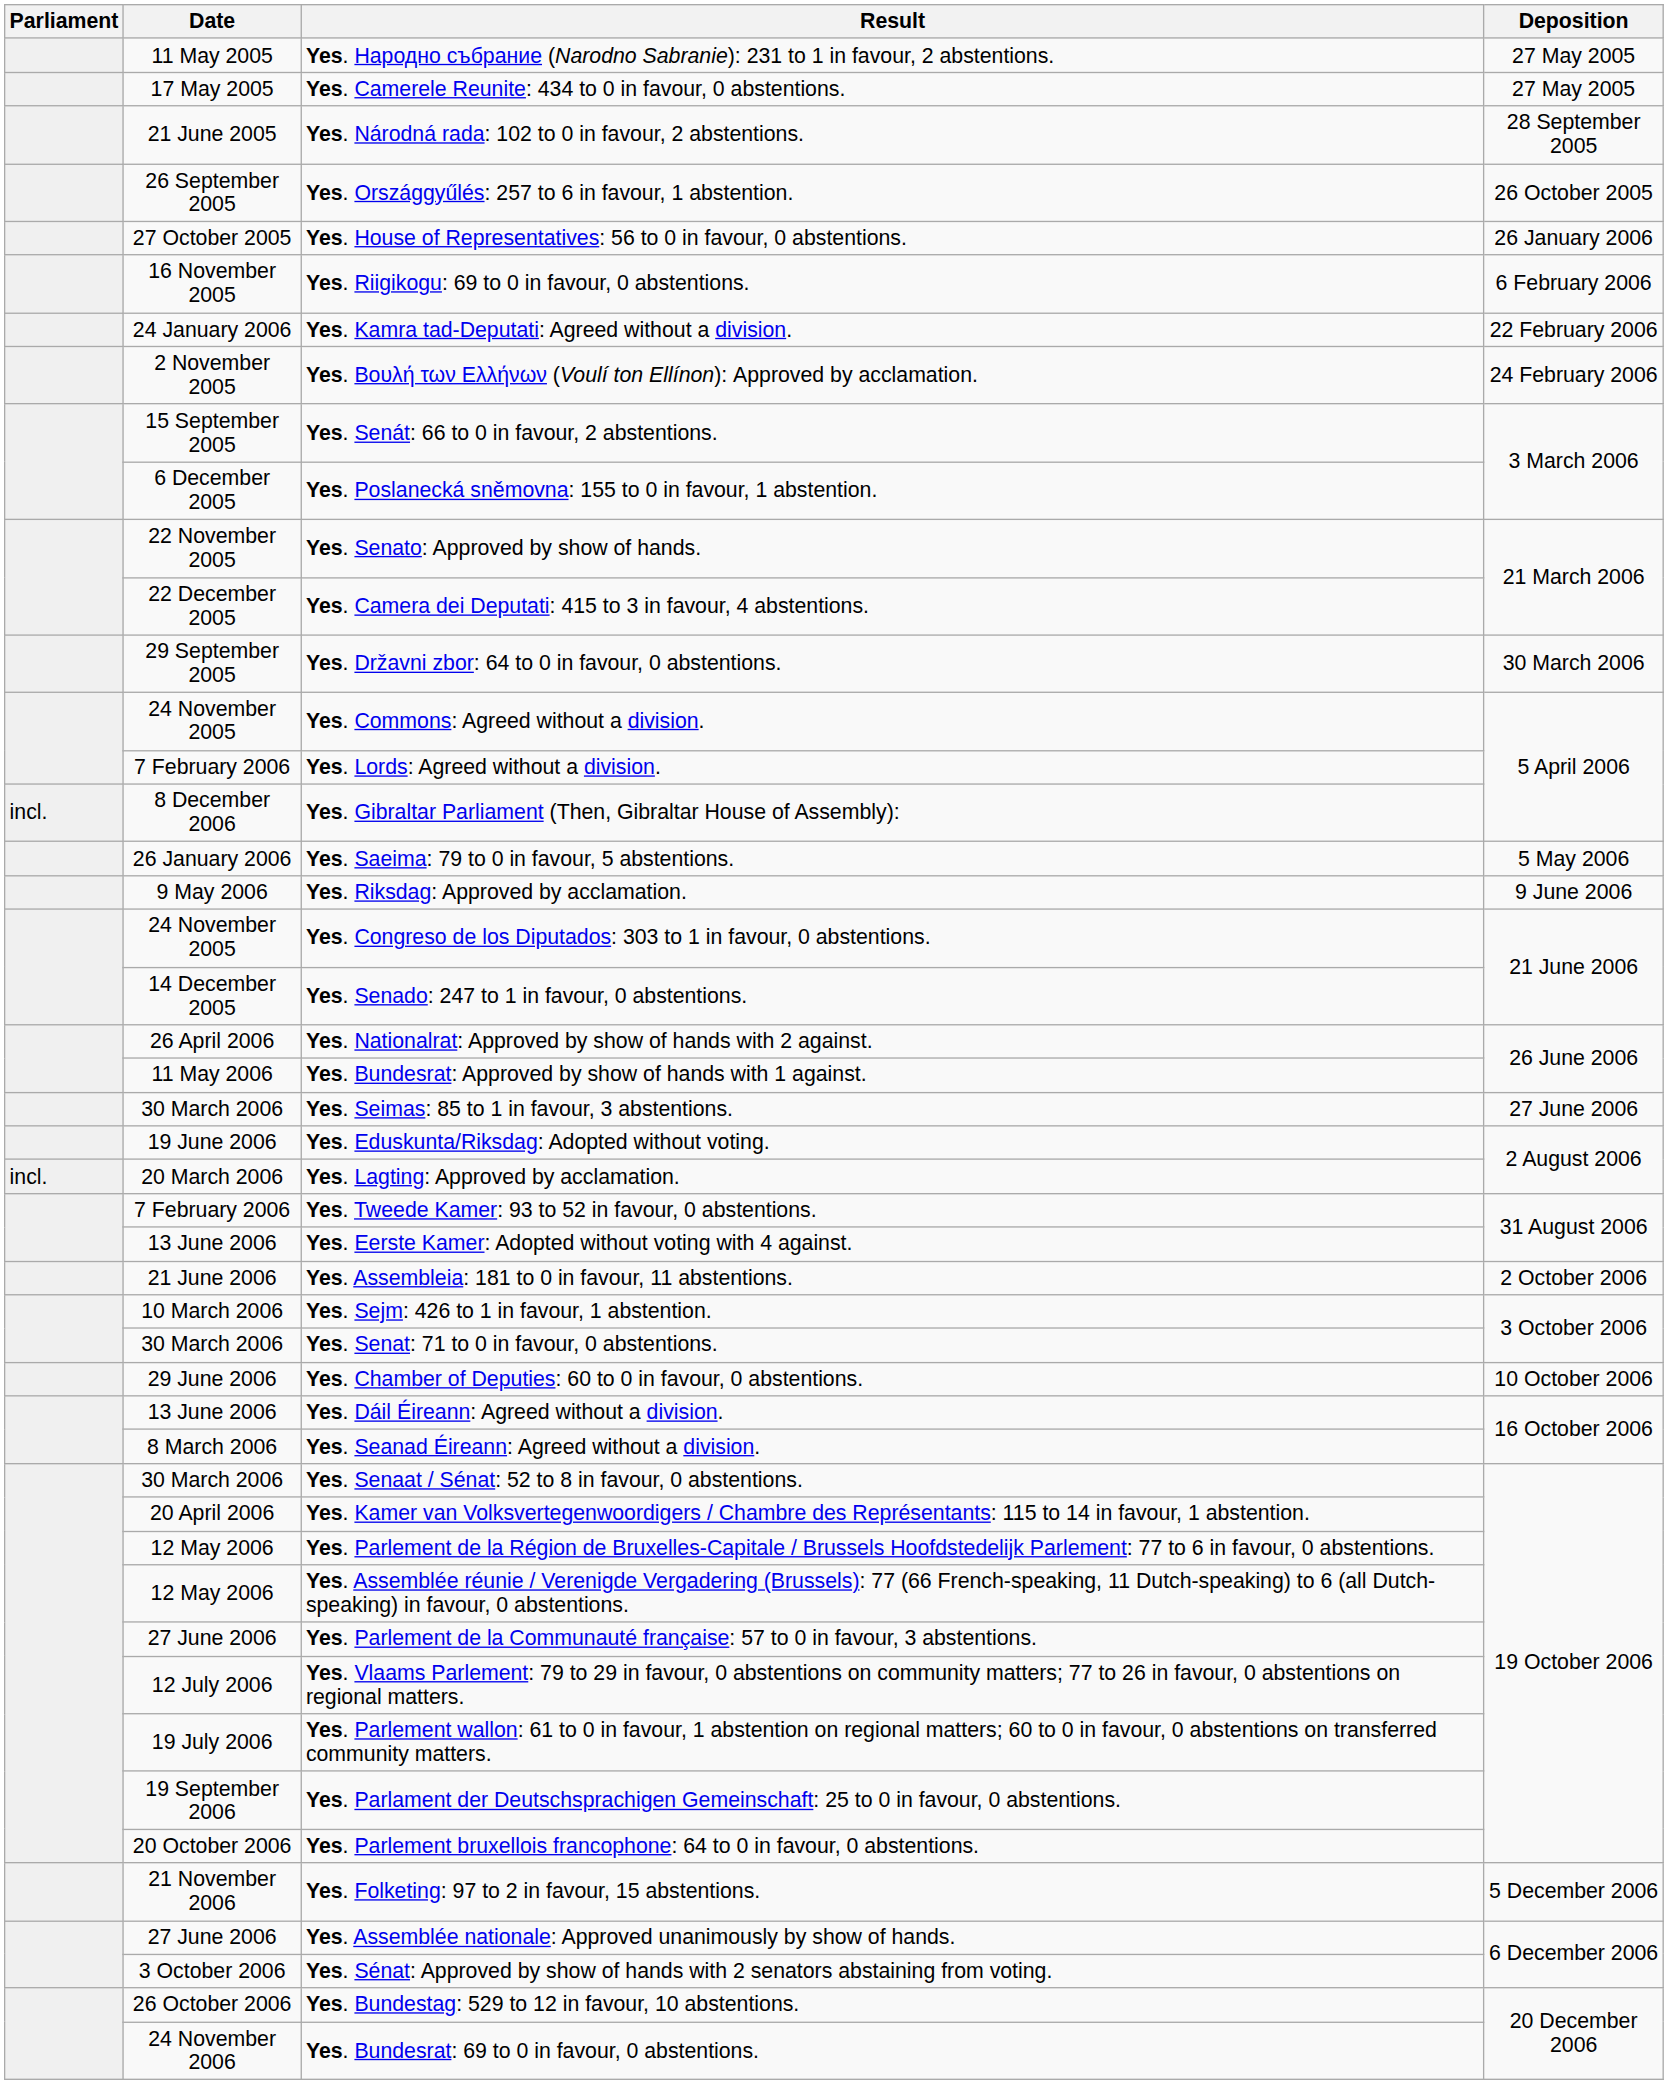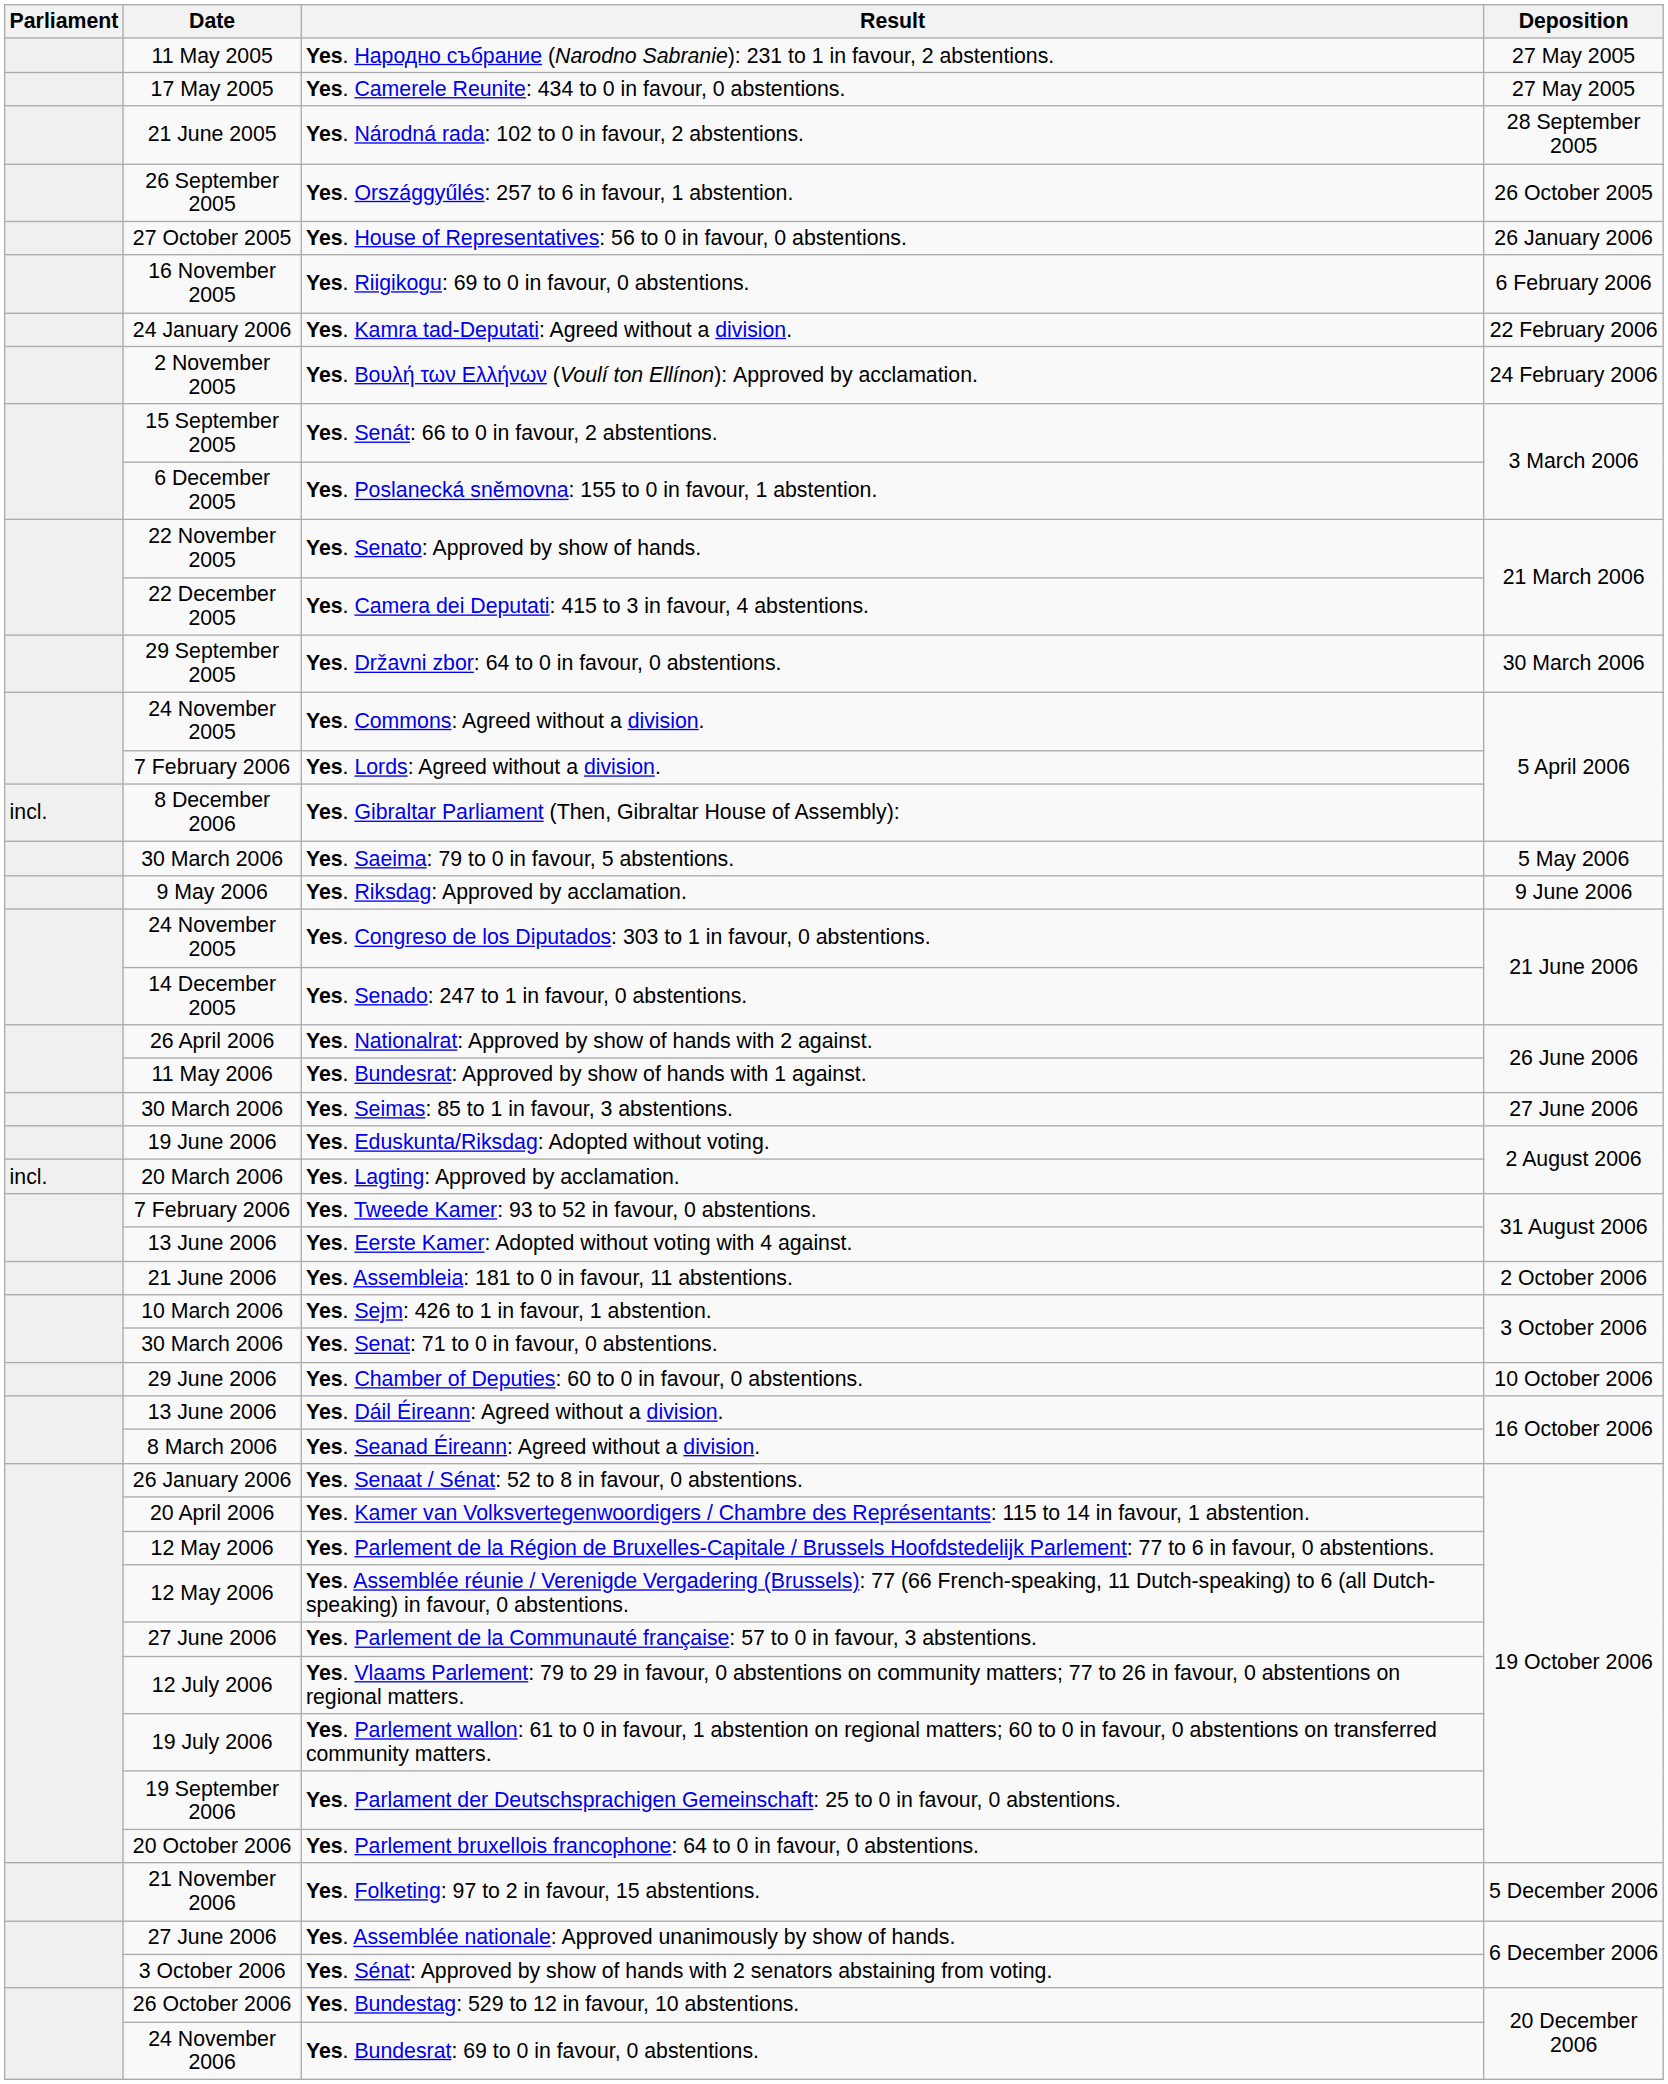 <table class="wikitable">
 <tr style="background:#efefef;">
 <th>Parliament</th>
 <th>Date</th>
 <th>Result</th>
 <th>Deposition</th>
 </tr>
 <tr>
 <td bgcolor="#F0F0F0"></td>
 <td align="center">11 May 2005</td>
 <td><strong>Yes</strong>. <a href='#'>Народно събрание</a> (<em>Narodno Sabranie</em>): 231 to 1 in favour, 2 abstentions.</td>
 <td align="center">27 May 2005</td>
 </tr>
 <tr>
 <td bgcolor="#F0F0F0"></td>
 <td align="center">17 May 2005</td>
 <td><strong>Yes</strong>. <a href='#'>Camerele Reunite</a>: 434 to 0 in favour, 0 abstentions.</td>
 <td align="center">27 May 2005</td>
 </tr>
 <tr>
 <td bgcolor="#F0F0F0"></td>
 <td align="center">21 June 2005</td>
 <td><strong>Yes</strong>. <a href='#'>Národná rada</a>: 102 to 0 in favour, 2 abstentions.</td>
 <td align="center">28 September 2005</td>
 </tr>
 <tr>
 <td bgcolor="#F0F0F0"></td>
 <td align="center">26 September 2005</td>
 <td><strong>Yes</strong>. <a href='#'>Országgyűlés</a>: 257 to 6 in favour, 1 abstention.</td>
 <td align="center">26 October 2005</td>
 </tr>
 <tr>
 <td bgcolor="#F0F0F0"></td>
 <td align="center">27 October 2005</td>
 <td><strong>Yes</strong>. <a href='#'>House of Representatives</a>: 56 to 0 in favour, 0 abstentions.</td>
 <td align="center">26 January 2006</td>
 </tr>
 <tr>
 <td bgcolor="#F0F0F0"></td>
 <td align="center">16 November 2005</td>
 <td><strong>Yes</strong>. <a href='#'>Riigikogu</a>: 69 to 0 in favour, 0 abstentions.</td>
 <td align="center">6 February 2006</td>
 </tr>
 <tr>
 <td bgcolor="#F0F0F0"></td>
 <td align="center">24 January 2006</td>
 <td><strong>Yes</strong>. <a href='#'>Kamra tad-Deputati</a>: Agreed without a <a href='#'>division</a>.</td>
 <td align="center">22 February 2006</td>
 </tr>
 <tr>
 <td bgcolor="#F0F0F0"></td>
 <td align="center">2 November 2005</td>
 <td><strong>Yes</strong>. <a href='#'>Βουλή των Ελλήνων</a> (<em>Voulí ton Ellínon</em>): Approved by acclamation.</td>
 <td align="center">24 February 2006</td>
 </tr>
 <tr>
 <td rowspan="2" bgcolor="#F0F0F0"></td>
 <td align="center">15 September 2005</td>
 <td><strong>Yes</strong>. <a href='#'>Senát</a>: 66 to 0 in favour, 2 abstentions.</td>
 <td rowspan="2" align="center">3 March 2006</td>
 </tr>
 <tr>
 <td align="center">6 December 2005</td>
 <td><strong>Yes</strong>.  <a href='#'>Poslanecká sněmovna</a>: 155 to 0 in favour, 1 abstention.</td>
 </tr>
 <tr>
 <td rowspan="2" bgcolor="#F0F0F0"></td>
 <td align="center">22 November 2005</td>
 <td><strong>Yes</strong>. <a href='#'>Senato</a>: Approved by show of hands.</td>
 <td rowspan="2" align="center">21 March 2006</td>
 </tr>
 <tr>
 <td align="center">22 December 2005</td>
 <td><strong>Yes</strong>.  <a href='#'>Camera dei Deputati</a>: 415 to 3 in favour, 4 abstentions.</td>
 </tr>
 <tr>
 <td bgcolor="#F0F0F0"></td>
 <td align="center">29 September 2005</td>
 <td><strong>Yes</strong>. <a href='#'>Državni zbor</a>: 64 to 0 in favour, 0 abstentions.</td>
 <td align="center">30 March 2006</td>
 </tr>
 <tr>
 <td rowspan="2" align="left" bgcolor="#F0F0F0"></td>
 <td align="center">24 November 2005</td>
 <td><strong>Yes</strong>. <a href='#'>Commons</a>: Agreed without a <a href='#'>division</a>.</td>
 <td rowspan="3" align="center">5 April 2006</td>
 </tr>
 <tr>
 <td align="center">7 February 2006</td>
 <td><strong>Yes</strong>. <a href='#'>Lords</a>: Agreed without a <a href='#'>division</a>.</td>
 </tr>
 <tr>
 <td bgcolor="#F0F0F0">incl. </td>
 <td align="center">8 December 2006</td>
 <td><strong>Yes</strong>. <a href='#'>Gibraltar Parliament</a> (Then, Gibraltar House of Assembly):</td>
 </tr>
 <tr>
 <td bgcolor="#F0F0F0"></td>
-<td align="center">26 January 2006</td>
+<td align="center">30 March 2006</td>
 <td><strong>Yes</strong>. <a href='#'>Saeima</a>: 79 to 0 in favour, 5 abstentions.</td>
 <td align="center">5 May 2006</td>
 </tr>
 <tr>
 <td bgcolor="#F0F0F0"></td>
 <td align="center">9 May 2006</td>
 <td><strong>Yes</strong>. <a href='#'>Riksdag</a>: Approved by acclamation.</td>
 <td align="center">9 June 2006</td>
 </tr>
 <tr>
 <td rowspan="2" bgcolor="#F0F0F0"></td>
 <td align="center">24 November 2005</td>
 <td><strong>Yes</strong>. <a href='#'>Congreso de los Diputados</a>: 303 to 1 in favour, 0 abstentions.</td>
 <td rowspan="2" align="center">21 June 2006</td>
 </tr>
 <tr>
 <td align="center">14 December 2005</td>
 <td><strong>Yes</strong>. <a href='#'>Senado</a>: 247 to 1 in favour, 0 abstentions.</td>
 </tr>
 <tr>
 <td rowspan="2" bgcolor="#F0F0F0"></td>
 <td align="center">26 April 2006</td>
 <td><strong>Yes</strong>. <a href='#'>Nationalrat</a>: Approved by show of hands with 2 against.</td>
 <td rowspan="2" align="center">26 June 2006</td>
 </tr>
 <tr>
 <td align="center">11 May 2006</td>
 <td><strong>Yes</strong>.  <a href='#'>Bundesrat</a>: Approved by show of hands with 1 against.</td>
 </tr>
 <tr>
 <td bgcolor="#F0F0F0"></td>
 <td align="center">30 March 2006</td>
 <td><strong>Yes</strong>. <a href='#'>Seimas</a>: 85 to 1 in favour, 3 abstentions.</td>
 <td align="center">27 June 2006</td>
 </tr>
 <tr>
 <td bgcolor="#F0F0F0"></td>
 <td align="center">19 June 2006</td>
 <td><strong>Yes</strong>. <a href='#'>Eduskunta/Riksdag</a>: Adopted without voting.</td>
 <td rowspan="2" align="center">2 August 2006</td>
 </tr>
 <tr>
 <td bgcolor="#F0F0F0">incl. </td>
 <td align="center">20 March 2006</td>
 <td><strong>Yes</strong>. <a href='#'>Lagting</a>: Approved by acclamation.</td>
 </tr>
 <tr>
 <td rowspan="2" bgcolor="#F0F0F0"></td>
 <td align="center">7 February 2006</td>
 <td><strong>Yes</strong>. <a href='#'>Tweede Kamer</a>: 93 to 52 in favour, 0 abstentions.</td>
 <td rowspan="2" align="center">31 August 2006</td>
 </tr>
 <tr>
 <td align="center">13 June 2006</td>
 <td><strong>Yes</strong>. <a href='#'>Eerste Kamer</a>: Adopted without voting with 4 against.</td>
 </tr>
 <tr>
 <td bgcolor="#F0F0F0"></td>
 <td align="center">21 June 2006</td>
 <td><strong>Yes</strong>. <a href='#'>Assembleia</a>: 181 to 0 in favour, 11 abstentions.</td>
 <td align="center">2 October 2006</td>
 </tr>
 <tr>
 <td rowspan="2" bgcolor="#F0F0F0"></td>
 <td align="center">10 March 2006</td>
 <td><strong>Yes</strong>. <a href='#'>Sejm</a>: 426 to 1 in favour, 1 abstention.</td>
 <td rowspan="2" align="center">3 October 2006</td>
 </tr>
 <tr>
 <td align="center">30 March 2006</td>
 <td><strong>Yes</strong>. <a href='#'>Senat</a>: 71 to 0 in favour, 0 abstentions.</td>
 </tr>
 <tr>
 <td bgcolor="#F0F0F0"></td>
 <td align="center">29 June 2006</td>
 <td><strong>Yes</strong>. <a href='#'>Chamber of Deputies</a>: 60 to 0 in favour, 0 abstentions.</td>
 <td align="center">10 October 2006</td>
 </tr>
 <tr>
 <td rowspan="2" bgcolor="#F0F0F0"></td>
 <td align="center">13 June 2006</td>
 <td><strong>Yes</strong>. <a href='#'>Dáil Éireann</a>: Agreed without a <a href='#'>division</a>.</td>
 <td rowspan="2" align="center">16 October 2006</td>
 </tr>
 <tr>
 <td align="center">8 March 2006</td>
 <td><strong>Yes</strong>. <a href='#'>Seanad Éireann</a>: Agreed without a <a href='#'>division</a>.</td>
 </tr>
 <tr>
 <td rowspan="9" bgcolor="#F0F0F0"></td>
-<td align="center">30 March 2006</td>
+<td align="center">26 January 2006</td>
 <td><strong>Yes</strong>. <a href='#'>Senaat / Sénat</a>: 52 to 8 in favour, 0 abstentions.</td>
 <td rowspan="9" align="center">19 October 2006</td>
 </tr>
 <tr>
 <td align="center">20 April 2006</td>
 <td><strong>Yes</strong>. <a href='#'>Kamer van Volksvertegenwoordigers / Chambre des Représentants</a>: 115 to 14 in favour, 1 abstention.</td>
 </tr>
 <tr>
 <td align="center">12 May 2006</td>
 <td><strong>Yes</strong>. <a href='#'>Parlement de la Région de Bruxelles-Capitale / Brussels Hoofdstedelijk Parlement</a>: 77 to 6 in favour, 0 abstentions.</td>
 </tr>
 <tr>
 <td align="center">12 May 2006</td>
 <td><strong>Yes</strong>. <a href='#'>Assemblée réunie / Verenigde Vergadering (Brussels)</a>: 77 (66 French-speaking, 11 Dutch-speaking) to 6 (all Dutch-speaking) in favour, 0 abstentions.</td>
 </tr>
 <tr>
 <td align="center">27 June 2006</td>
 <td><strong>Yes</strong>. <a href='#'>Parlement de la Communauté française</a>: 57 to 0 in favour, 3 abstentions.</td>
 </tr>
 <tr>
 <td align="center">12 July 2006</td>
 <td><strong>Yes</strong>. <a href='#'>Vlaams Parlement</a>: 79 to 29 in favour, 0 abstentions on community matters; 77 to 26 in favour, 0 abstentions on regional matters.</td>
 </tr>
 <tr>
 <td align="center">19 July 2006</td>
 <td><strong>Yes</strong>. <a href='#'>Parlement wallon</a>: 61 to 0 in favour, 1 abstention on regional matters; 60 to 0 in favour, 0 abstentions on transferred community matters.</td>
 </tr>
 <tr>
 <td align="center">19 September 2006</td>
 <td><strong>Yes</strong>. <a href='#'>Parlament der Deutschsprachigen Gemeinschaft</a>: 25 to 0 in favour, 0 abstentions.</td>
 </tr>
 <tr>
 <td align="center">20 October 2006</td>
 <td><strong>Yes</strong>. <a href='#'>Parlement bruxellois francophone</a>:  64 to 0 in favour, 0 abstentions.</td>
 </tr>
 <tr>
 <td bgcolor="#F0F0F0"></td>
 <td align="center">21 November 2006</td>
 <td><strong>Yes</strong>. <a href='#'>Folketing</a>: 97 to 2 in favour, 15 abstentions.</td>
 <td align="center">5 December 2006</td>
 </tr>
 <tr>
 <td rowspan="2" bgcolor="#F0F0F0"></td>
 <td align="center">27 June 2006</td>
 <td><strong>Yes</strong>. <a href='#'>Assemblée nationale</a>: Approved unanimously by show of hands. </td>
 <td rowspan="2" align="center">6 December 2006</td>
 </tr>
 <tr>
 <td align="center">3 October 2006</td>
 <td><strong>Yes</strong>. <a href='#'>Sénat</a>: Approved by show of hands with 2 senators abstaining from voting. </td>
 </tr>
 <tr>
 <td rowspan="2" bgcolor="#F0F0F0"></td>
 <td align="center">26 October 2006</td>
 <td><strong>Yes</strong>. <a href='#'>Bundestag</a>:  529 to 12 in favour, 10 abstentions.</td>
 <td rowspan="2" align="center">20 December 2006</td>
 </tr>
 <tr>
 <td align="center">24 November 2006</td>
 <td><strong>Yes</strong>. <a href='#'>Bundesrat</a>: 69 to 0 in favour, 0 abstentions.</td>
 </tr>
 <tr>
 </tr>
 </table>
